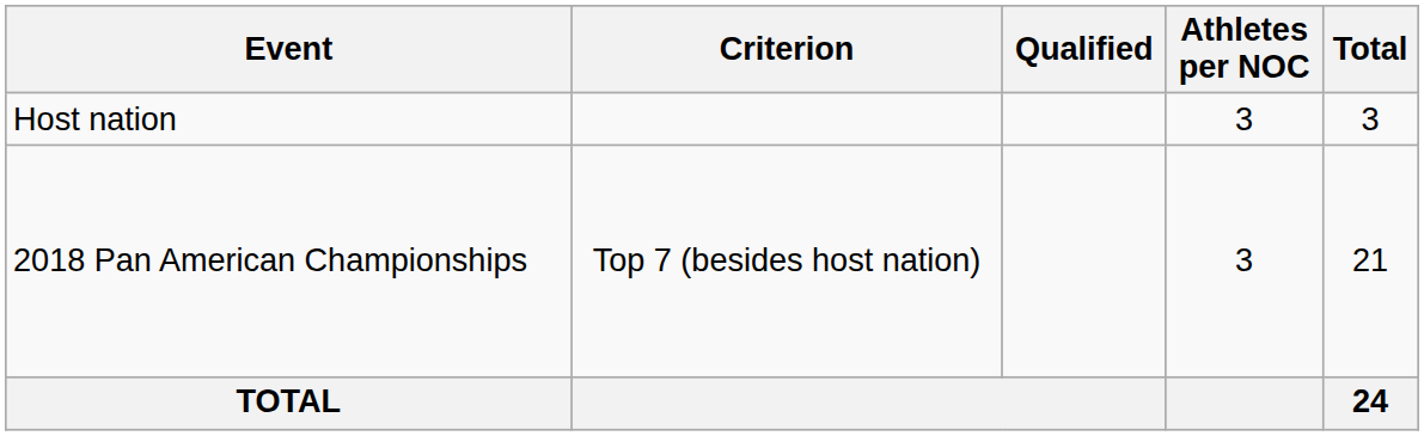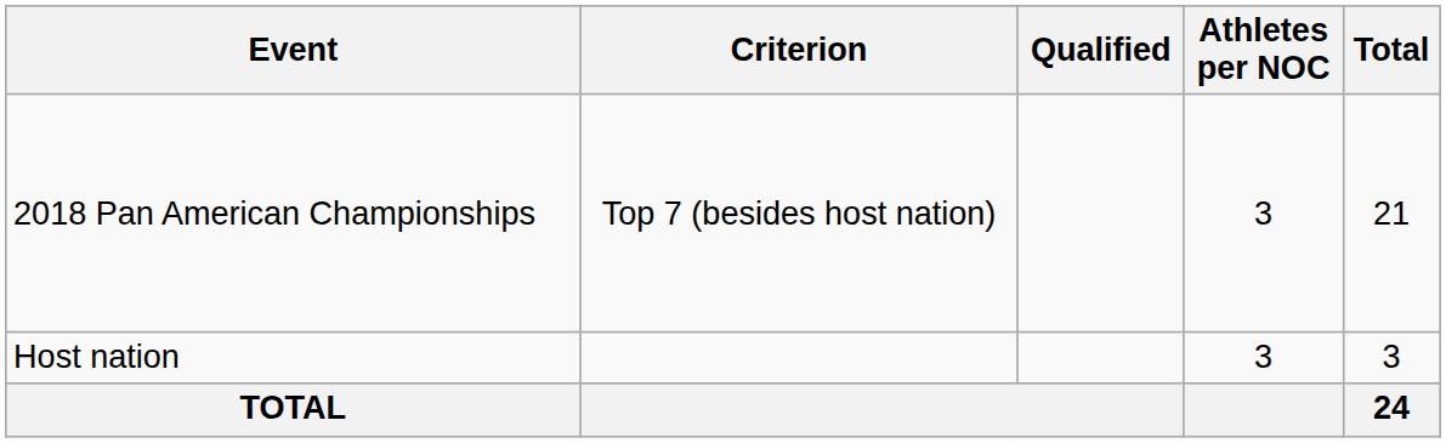 <table class="wikitable" width=700>
 <tr>
 <th>Event</th>
 <th>Criterion</th>
 <th>Qualified</th>
 <th>Athletes<br> per NOC</th>
 <th>Total</th>
 </tr>
 <tr>
+<td>2018 Pan American Championships</td>
+<td align="center">Top 7 (besides host nation)</td>
+<td><br><br><br><br><br><br></td>
+<td align="center">3</td>
+<td align="center">21</td>
+</tr>
+<tr>
 <td>Host nation</td>
 <td></td>
 <td></td>
 <td align="center">3</td>
 <td align="center">3</td>
-</tr>
-<tr>
-<td>2018 Pan American Championships</td>
-<td align="center">Top 7 (besides host nation)</td>
-<td><br><br><br><br><br><br></td>
-<td align="center">3</td>
-<td align="center">21</td>
 </tr>
 <tr>
 <th>TOTAL</th>
 <th colspan="2"></th>
 <th></th>
 <th>24</th>
 </tr>
 </table>
